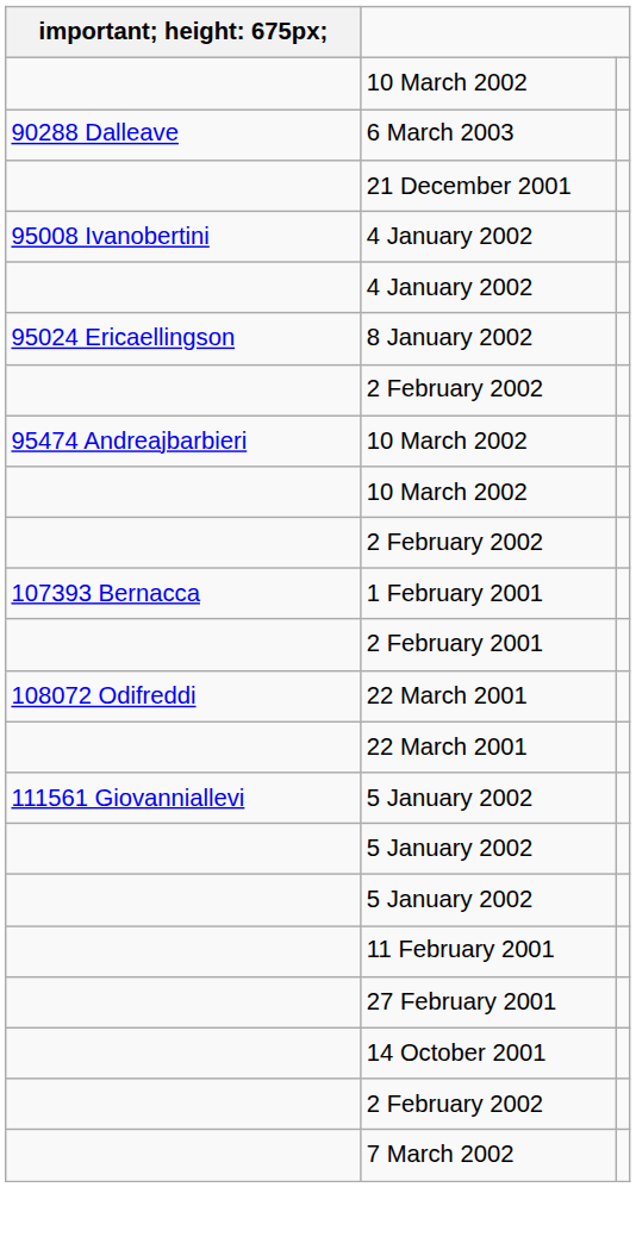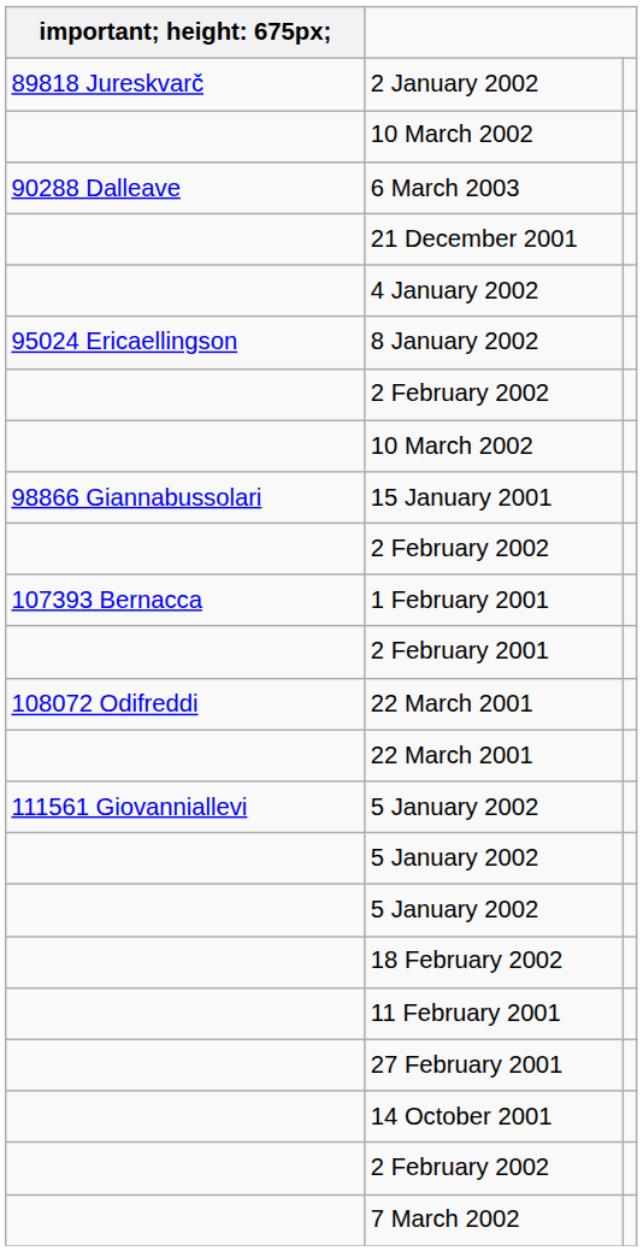 <table class="wikitable" style="font-size: 89%; float: left; width: 26em; margin-right: 1em; line-height: 1.65em">
 <tr>
 <th>important; height: 675px;</th>
+</tr>
+<tr>
+<td><a href='#'>89818 Jureskvarč</a></td>
+<td>2 January 2002</td>
+<td></td>
 </tr>
 <tr>
 <td></td>
 <td>10 March 2002</td>
 <td></td>
 </tr>
 <tr>
 <td><a href='#'>90288 Dalleave</a></td>
 <td>6 March 2003</td>
 <td></td>
 </tr>
 <tr>
 <td></td>
 <td>21 December 2001</td>
-<td></td>
-</tr>
-<tr>
-<td><a href='#'>95008 Ivanobertini</a></td>
-<td>4 January 2002</td>
 <td></td>
 </tr>
 <tr>
 <td></td>
 <td>4 January 2002</td>
 <td></td>
 </tr>
 <tr>
 <td><a href='#'>95024 Ericaellingson</a></td>
 <td>8 January 2002</td>
 <td></td>
 </tr>
 <tr>
 <td></td>
 <td>2 February 2002</td>
 <td></td>
 </tr>
 <tr>
-<td><a href='#'>95474 Andreajbarbieri</a></td>
+<td></td>
 <td>10 March 2002</td>
 <td></td>
 </tr>
 <tr>
-<td></td>
-<td>10 March 2002</td>
+<td><a href='#'>98866 Giannabussolari</a></td>
+<td>15 January 2001</td>
 <td></td>
 </tr>
 <tr>
 <td></td>
 <td>2 February 2002</td>
 <td></td>
 </tr>
 <tr>
 <td><a href='#'>107393 Bernacca</a></td>
 <td>1 February 2001</td>
 <td></td>
 </tr>
 <tr>
 <td></td>
 <td>2 February 2001</td>
 <td></td>
 </tr>
 <tr>
 <td><a href='#'>108072 Odifreddi</a></td>
 <td>22 March 2001</td>
 <td></td>
 </tr>
 <tr>
 <td></td>
 <td>22 March 2001</td>
 <td></td>
 </tr>
 <tr>
 <td><a href='#'>111561 Giovanniallevi</a></td>
 <td>5 January 2002</td>
 <td></td>
 </tr>
 <tr>
 <td></td>
 <td>5 January 2002</td>
 <td></td>
 </tr>
 <tr>
 <td></td>
 <td>5 January 2002</td>
 <td></td>
 </tr>
 <tr>
 <td></td>
+<td>18 February 2002</td>
+<td></td>
+</tr>
+<tr>
+<td></td>
 <td>11 February 2001</td>
 <td></td>
 </tr>
 <tr>
 <td></td>
 <td>27 February 2001</td>
 <td></td>
 </tr>
 <tr>
 <td></td>
 <td>14 October 2001</td>
 <td></td>
 </tr>
 <tr>
 <td></td>
 <td>2 February 2002</td>
 <td></td>
 </tr>
 <tr>
 <td></td>
 <td>7 March 2002</td>
 <td></td>
 </tr>
 </table>
